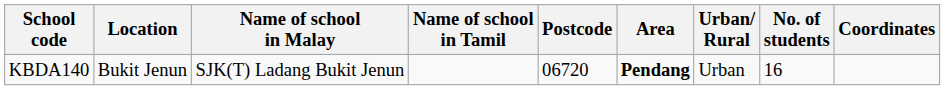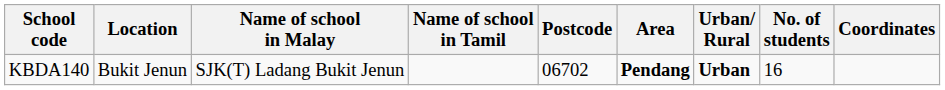 <table class="wikitable sortable">
 <tr>
 <th>School<br>code</th>
 <th>Location</th>
 <th>Name of school<br>in Malay</th>
 <th>Name of school<br>in Tamil</th>
 <th>Postcode</th>
 <th>Area</th>
 <th>Urban/<br>Rural</th>
 <th>No. of<br>students</th>
 <th>Coordinates</th>
 </tr>
 <tr>
 <td>KBDA140</td>
 <td>Bukit Jenun</td>
 <td>SJK(T) Ladang Bukit Jenun</td>
 <td></td>
-<td>06720</td>
+<td>06702</td>
 <td><strong>Pendang</strong></td>
-<td>Urban</td>
+<td><strong>Urban</strong></td>
 <td>16</td>
 <td></td>
 </tr>
 </table>
